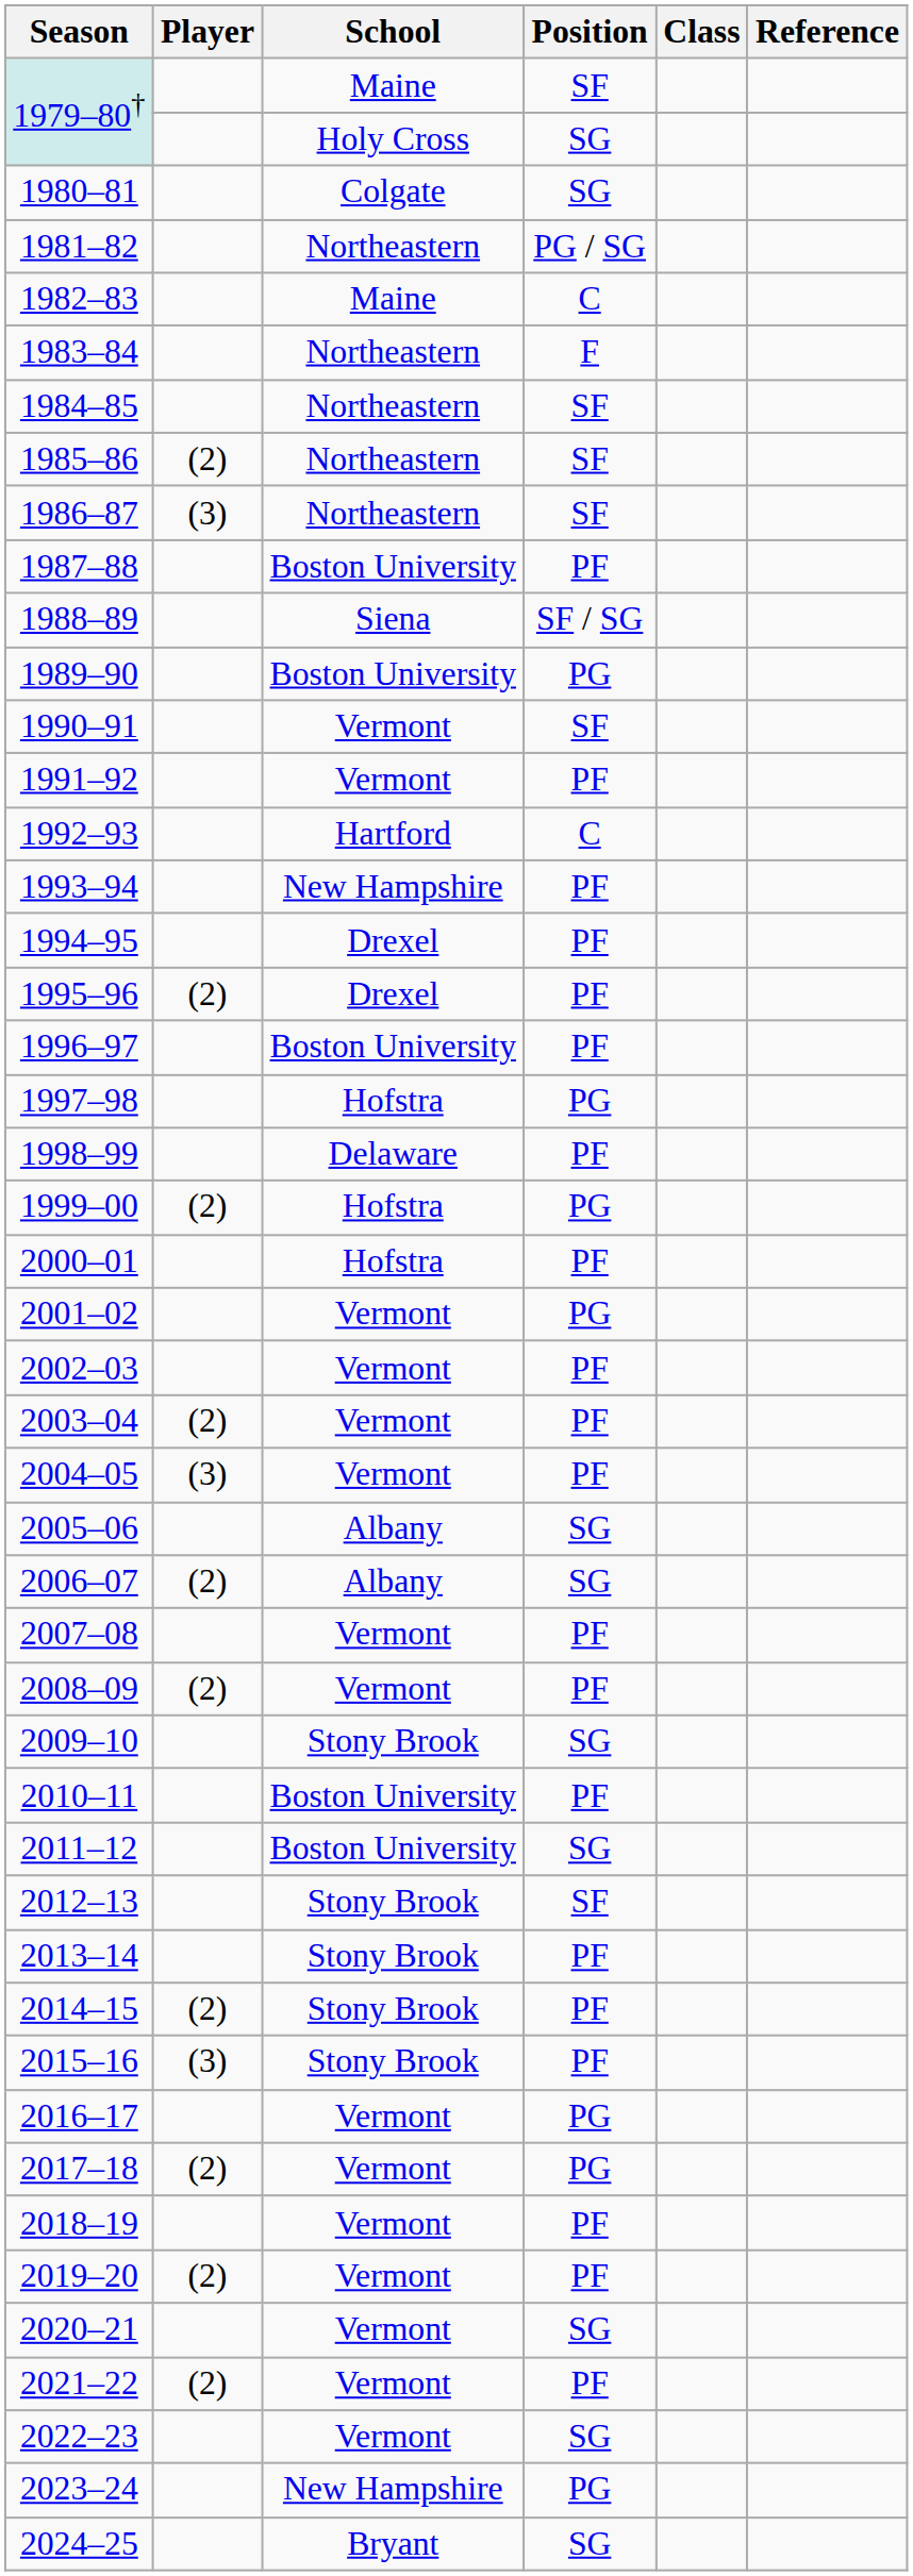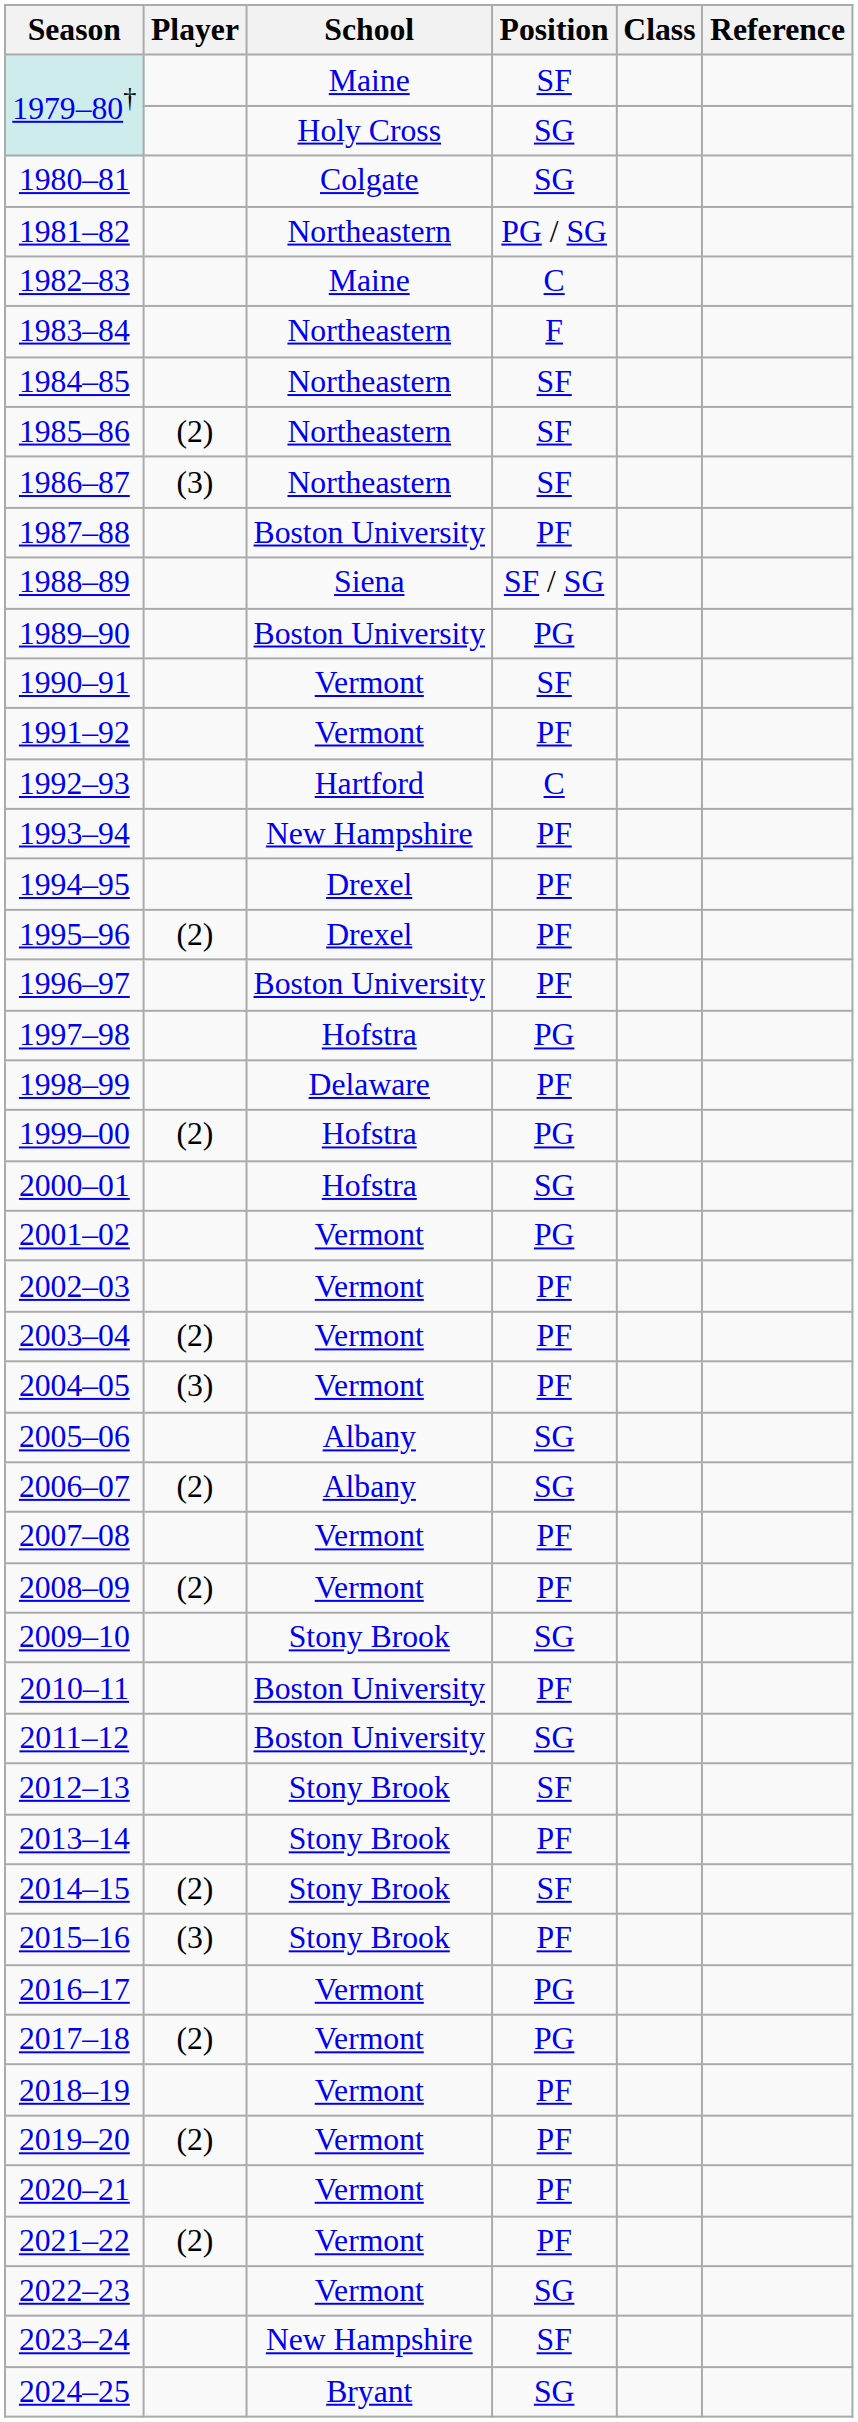 <table class="wikitable sortable">
 <tr>
 <th>Season</th>
 <th>Player</th>
 <th>School</th>
 <th>Position</th>
 <th>Class</th>
 <th class="unsortable">Reference</th>
 </tr>
 <tr align=center>
 <td style="background-color:#CFECEC;" rowspan=2><a href='#'>1979–80</a><sup>†</sup></td>
 <td></td>
 <td><a href='#'>Maine</a></td>
 <td><a href='#'>SF</a></td>
 <td></td>
 <td></td>
 </tr>
 <tr align=center>
 <td></td>
 <td><a href='#'>Holy Cross</a></td>
 <td><a href='#'>SG</a></td>
 <td></td>
 <td></td>
 </tr>
 <tr align=center>
 <td><a href='#'>1980–81</a></td>
 <td></td>
 <td><a href='#'>Colgate</a></td>
 <td><a href='#'>SG</a></td>
 <td></td>
 <td></td>
 </tr>
 <tr align=center>
 <td><a href='#'>1981–82</a></td>
 <td></td>
 <td><a href='#'>Northeastern</a></td>
 <td><a href='#'>PG</a> / <a href='#'>SG</a></td>
 <td></td>
 <td></td>
 </tr>
 <tr align=center>
 <td><a href='#'>1982–83</a></td>
 <td></td>
 <td><a href='#'>Maine</a></td>
 <td><a href='#'>C</a></td>
 <td></td>
 <td></td>
 </tr>
 <tr align=center>
 <td><a href='#'>1983–84</a></td>
 <td></td>
 <td><a href='#'>Northeastern</a></td>
 <td><a href='#'>F</a></td>
 <td></td>
 <td></td>
 </tr>
 <tr align=center>
 <td><a href='#'>1984–85</a></td>
 <td></td>
 <td><a href='#'>Northeastern</a></td>
 <td><a href='#'>SF</a></td>
 <td></td>
 <td></td>
 </tr>
 <tr align=center>
 <td><a href='#'>1985–86</a></td>
 <td> (2)</td>
 <td><a href='#'>Northeastern</a></td>
 <td><a href='#'>SF</a></td>
 <td></td>
 <td></td>
 </tr>
 <tr align=center>
 <td><a href='#'>1986–87</a></td>
 <td> (3)</td>
 <td><a href='#'>Northeastern</a></td>
 <td><a href='#'>SF</a></td>
 <td></td>
 <td></td>
 </tr>
 <tr align=center>
 <td><a href='#'>1987–88</a></td>
 <td></td>
 <td><a href='#'>Boston University</a></td>
 <td><a href='#'>PF</a></td>
 <td></td>
 <td></td>
 </tr>
 <tr align=center>
 <td><a href='#'>1988–89</a></td>
 <td></td>
 <td><a href='#'>Siena</a></td>
 <td><a href='#'>SF</a> / <a href='#'>SG</a></td>
 <td></td>
 <td></td>
 </tr>
 <tr align=center>
 <td><a href='#'>1989–90</a></td>
 <td></td>
 <td><a href='#'>Boston University</a></td>
 <td><a href='#'>PG</a></td>
 <td></td>
 <td></td>
 </tr>
 <tr align=center>
 <td><a href='#'>1990–91</a></td>
 <td></td>
 <td><a href='#'>Vermont</a></td>
 <td><a href='#'>SF</a></td>
 <td></td>
 <td></td>
 </tr>
 <tr align=center>
 <td><a href='#'>1991–92</a></td>
 <td></td>
 <td><a href='#'>Vermont</a></td>
 <td><a href='#'>PF</a></td>
 <td></td>
 <td></td>
 </tr>
 <tr align=center>
 <td><a href='#'>1992–93</a></td>
 <td></td>
 <td><a href='#'>Hartford</a></td>
 <td><a href='#'>C</a></td>
 <td></td>
 <td></td>
 </tr>
 <tr align=center>
 <td><a href='#'>1993–94</a></td>
 <td></td>
 <td><a href='#'>New Hampshire</a></td>
 <td><a href='#'>PF</a></td>
 <td></td>
 <td></td>
 </tr>
 <tr align=center>
 <td><a href='#'>1994–95</a></td>
 <td></td>
 <td><a href='#'>Drexel</a></td>
 <td><a href='#'>PF</a></td>
 <td></td>
 <td></td>
 </tr>
 <tr align=center>
 <td><a href='#'>1995–96</a></td>
 <td> (2)</td>
 <td><a href='#'>Drexel</a></td>
 <td><a href='#'>PF</a></td>
 <td></td>
 <td></td>
 </tr>
 <tr align=center>
 <td><a href='#'>1996–97</a></td>
 <td></td>
 <td><a href='#'>Boston University</a></td>
 <td><a href='#'>PF</a></td>
 <td></td>
 <td></td>
 </tr>
 <tr align=center>
 <td><a href='#'>1997–98</a></td>
 <td></td>
 <td><a href='#'>Hofstra</a></td>
 <td><a href='#'>PG</a></td>
 <td></td>
 <td></td>
 </tr>
 <tr align=center>
 <td><a href='#'>1998–99</a></td>
 <td></td>
 <td><a href='#'>Delaware</a></td>
 <td><a href='#'>PF</a></td>
 <td></td>
 <td></td>
 </tr>
 <tr align=center>
 <td><a href='#'>1999–00</a></td>
 <td> (2)</td>
 <td><a href='#'>Hofstra</a></td>
 <td><a href='#'>PG</a></td>
 <td></td>
 <td></td>
 </tr>
 <tr align=center>
 <td><a href='#'>2000–01</a></td>
 <td></td>
 <td><a href='#'>Hofstra</a></td>
-<td><a href='#'>PF</a></td>
+<td><a href='#'>SG</a></td>
 <td></td>
 <td></td>
 </tr>
 <tr align=center>
 <td><a href='#'>2001–02</a></td>
 <td></td>
 <td><a href='#'>Vermont</a></td>
 <td><a href='#'>PG</a></td>
 <td></td>
 <td></td>
 </tr>
 <tr align=center>
 <td><a href='#'>2002–03</a></td>
 <td></td>
 <td><a href='#'>Vermont</a></td>
 <td><a href='#'>PF</a></td>
 <td></td>
 <td></td>
 </tr>
 <tr align=center>
 <td><a href='#'>2003–04</a></td>
 <td> (2)</td>
 <td><a href='#'>Vermont</a></td>
 <td><a href='#'>PF</a></td>
 <td></td>
 <td></td>
 </tr>
 <tr align=center>
 <td><a href='#'>2004–05</a></td>
 <td> (3)</td>
 <td><a href='#'>Vermont</a></td>
 <td><a href='#'>PF</a></td>
 <td></td>
 <td></td>
 </tr>
 <tr align=center>
 <td><a href='#'>2005–06</a></td>
 <td></td>
 <td><a href='#'>Albany</a></td>
 <td><a href='#'>SG</a></td>
 <td></td>
 <td></td>
 </tr>
 <tr align=center>
 <td><a href='#'>2006–07</a></td>
 <td> (2)</td>
 <td><a href='#'>Albany</a></td>
 <td><a href='#'>SG</a></td>
 <td></td>
 <td></td>
 </tr>
 <tr align=center>
 <td><a href='#'>2007–08</a></td>
 <td></td>
 <td><a href='#'>Vermont</a></td>
 <td><a href='#'>PF</a></td>
 <td></td>
 <td></td>
 </tr>
 <tr align=center>
 <td><a href='#'>2008–09</a></td>
 <td> (2)</td>
 <td><a href='#'>Vermont</a></td>
 <td><a href='#'>PF</a></td>
 <td></td>
 <td></td>
 </tr>
 <tr align=center>
 <td><a href='#'>2009–10</a></td>
 <td></td>
 <td><a href='#'>Stony Brook</a></td>
 <td><a href='#'>SG</a></td>
 <td></td>
 <td></td>
 </tr>
 <tr align=center>
 <td><a href='#'>2010–11</a></td>
 <td></td>
 <td><a href='#'>Boston University</a></td>
 <td><a href='#'>PF</a></td>
 <td></td>
 <td></td>
 </tr>
 <tr align=center>
 <td><a href='#'>2011–12</a></td>
 <td></td>
 <td><a href='#'>Boston University</a></td>
 <td><a href='#'>SG</a></td>
 <td></td>
 <td></td>
 </tr>
 <tr align=center>
 <td><a href='#'>2012–13</a></td>
 <td></td>
 <td><a href='#'>Stony Brook</a></td>
 <td><a href='#'>SF</a></td>
 <td></td>
 <td></td>
 </tr>
 <tr align=center>
 <td><a href='#'>2013–14</a></td>
 <td></td>
 <td><a href='#'>Stony Brook</a></td>
 <td><a href='#'>PF</a></td>
 <td></td>
 <td></td>
 </tr>
 <tr align=center>
 <td><a href='#'>2014–15</a></td>
 <td> (2)</td>
 <td><a href='#'>Stony Brook</a></td>
-<td><a href='#'>PF</a></td>
+<td><a href='#'>SF</a></td>
 <td></td>
 <td></td>
 </tr>
 <tr align=center>
 <td><a href='#'>2015–16</a></td>
 <td> (3)</td>
 <td><a href='#'>Stony Brook</a></td>
 <td><a href='#'>PF</a></td>
 <td></td>
 <td></td>
 </tr>
 <tr align=center>
 <td><a href='#'>2016–17</a></td>
 <td></td>
 <td><a href='#'>Vermont</a></td>
 <td><a href='#'>PG</a></td>
 <td></td>
 <td></td>
 </tr>
 <tr align=center>
 <td><a href='#'>2017–18</a></td>
 <td> (2)</td>
 <td><a href='#'>Vermont</a></td>
 <td><a href='#'>PG</a></td>
 <td></td>
 <td></td>
 </tr>
 <tr align=center>
 <td><a href='#'>2018–19</a></td>
 <td></td>
 <td><a href='#'>Vermont</a></td>
 <td><a href='#'>PF</a></td>
 <td></td>
 <td></td>
 </tr>
 <tr align=center>
 <td><a href='#'>2019–20</a></td>
 <td> (2)</td>
 <td><a href='#'>Vermont</a></td>
 <td><a href='#'>PF</a></td>
 <td></td>
 <td></td>
 </tr>
 <tr align=center>
 <td><a href='#'>2020–21</a></td>
 <td></td>
 <td><a href='#'>Vermont</a></td>
-<td><a href='#'>SG</a></td>
+<td><a href='#'>PF</a></td>
 <td></td>
 <td></td>
 </tr>
 <tr align=center>
 <td><a href='#'>2021–22</a></td>
 <td> (2)</td>
 <td><a href='#'>Vermont</a></td>
 <td><a href='#'>PF</a></td>
 <td></td>
 <td></td>
 </tr>
 <tr align=center>
 <td><a href='#'>2022–23</a></td>
 <td></td>
 <td><a href='#'>Vermont</a></td>
 <td><a href='#'>SG</a></td>
 <td></td>
 <td></td>
 </tr>
 <tr align=center>
 <td><a href='#'>2023–24</a></td>
 <td></td>
 <td><a href='#'>New Hampshire</a></td>
-<td><a href='#'>PG</a></td>
+<td><a href='#'>SF</a></td>
 <td></td>
 <td></td>
 </tr>
 <tr align=center>
 <td><a href='#'>2024–25</a></td>
 <td></td>
 <td><a href='#'>Bryant</a></td>
 <td><a href='#'>SG</a></td>
 <td></td>
 <td></td>
 </tr>
 </table>
